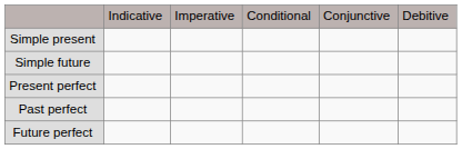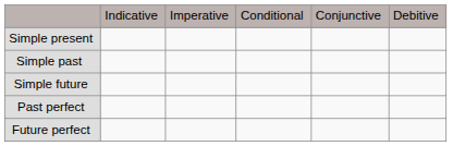 <table cellpadding="5" border="1px solid #000000" style="border-collapse:collapse; background:#F9F9F9; text-align:center; width:;100%" class="inflection-table">
 <tr style="background:#BCB2B0">
 <td> </td>
 <td>Indicative </td>
 <td>Imperative </td>
 <td>Conditional </td>
 <td>Conjunctive </td>
 <td>Debitive </td>
 </tr>
 <tr>
 <td style="background:#DEDEDE">Simple present </td>
 <td></td>
 <td></td>
 <td></td>
 <td></td>
 <td></td>
 </tr>
 <tr>
-<td style="background:#DEDEDE">Simple future </td>
+<td style="background:#DEDEDE">Simple past  </td>
 <td></td>
 <td></td>
 <td></td>
 <td></td>
 <td></td>
 </tr>
 <tr>
-<td style="background:#DEDEDE">Present perfect </td>
+<td style="background:#DEDEDE">Simple future </td>
 <td></td>
 <td></td>
 <td></td>
 <td></td>
 <td></td>
 </tr>
 <tr>
 <td style="background:#DEDEDE">Past perfect </td>
 <td></td>
 <td></td>
 <td></td>
 <td></td>
 <td></td>
 </tr>
 <tr>
 <td style="background:#DEDEDE">Future perfect </td>
 <td></td>
 <td></td>
 <td></td>
 <td></td>
 <td></td>
 </tr>
 </table>
